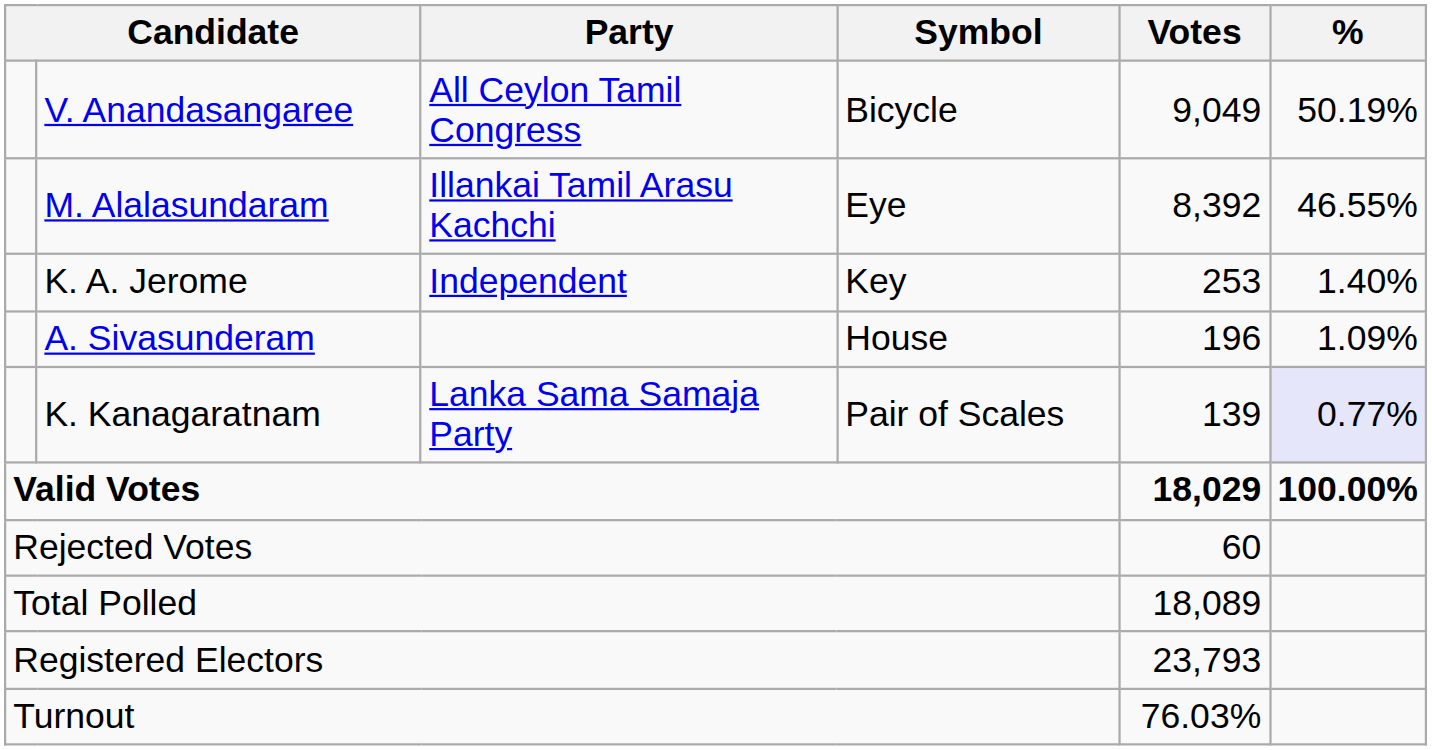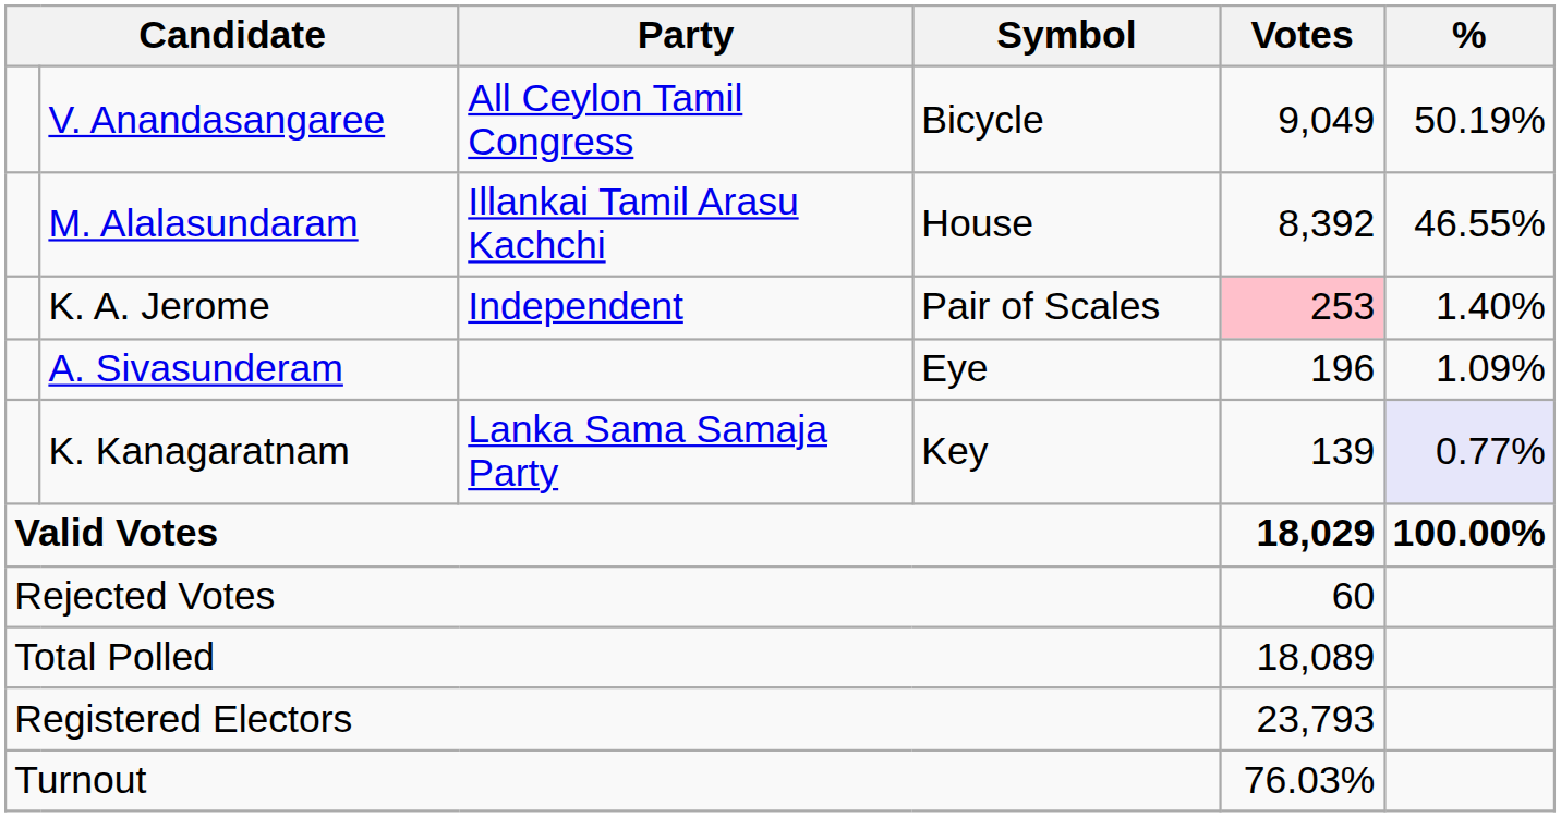 <table class="wikitable" border="1" style="text-align:right;">
 <tr>
 <th align=left colspan=2 width="180">Candidate</th>
 <th align=left width="180">Party</th>
 <th align=left width="120">Symbol</th>
 <th align=left width="60">Votes</th>
 <th align=left width="60">%</th>
 </tr>
 <tr>
 <td bgcolor=> </td>
 <td align=left><a href='#'>V. Anandasangaree</a></td>
 <td align=left><a href='#'>All Ceylon Tamil Congress</a></td>
 <td align=left>Bicycle</td>
 <td>9,049</td>
 <td>50.19%</td>
 </tr>
 <tr>
 <td bgcolor=> </td>
 <td align=left><a href='#'>M. Alalasundaram</a></td>
 <td align=left><a href='#'>Illankai Tamil Arasu Kachchi</a></td>
-<td align=left>Eye</td>
+<td align=left>House</td>
 <td>8,392</td>
 <td>46.55%</td>
 </tr>
 <tr>
 <td></td>
 <td align=left>K. A. Jerome</td>
 <td align=left><a href='#'>Independent</a></td>
-<td align=left>Key</td>
-<td>253</td>
+<td align=left>Pair of Scales</td>
+<td style="background: pink;">253</td>
 <td>1.40%</td>
 </tr>
 <tr>
 <td></td>
 <td align=left><a href='#'>A. Sivasunderam</a></td>
 <td></td>
-<td align=left>House</td>
+<td align=left>Eye</td>
 <td>196</td>
 <td>1.09%</td>
 </tr>
 <tr>
 <td bgcolor=> </td>
 <td align=left>K. Kanagaratnam</td>
 <td align=left><a href='#'>Lanka Sama Samaja Party</a></td>
-<td align=left>Pair of Scales</td>
+<td align=left>Key</td>
 <td>139</td>
 <td style="background: lavender;">0.77%</td>
 </tr>
 <tr>
 <td align=left colspan=4><strong>Valid Votes</strong></td>
 <td><strong>18,029</strong></td>
 <td><strong>100.00%</strong></td>
 </tr>
 <tr>
 <td align=left colspan=4>Rejected Votes</td>
 <td>60</td>
 <td></td>
 </tr>
 <tr>
 <td align=left colspan=4>Total Polled</td>
 <td>18,089</td>
 <td></td>
 </tr>
 <tr>
 <td align=left colspan=4>Registered Electors</td>
 <td>23,793</td>
 <td></td>
 </tr>
 <tr>
 <td align=left colspan=4>Turnout</td>
 <td>76.03%</td>
 </tr>
 </table>
